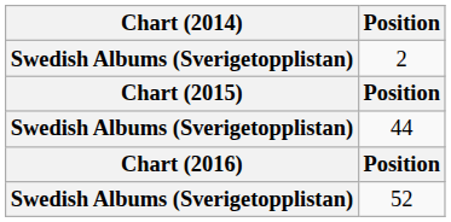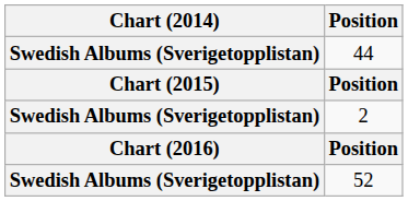 <table class="wikitable plainrowheaders" style="text-align:center">
 <tr>
 <th>Chart (2014)</th>
 <th>Position</th>
 </tr>
 <tr>
 <th scope="row">Swedish Albums (Sverigetopplistan)</th>
-<td>2</td>
+<td>44</td>
 </tr>
 <tr>
 <th>Chart (2015)</th>
 <th>Position</th>
 </tr>
 <tr>
 <th scope="row">Swedish Albums (Sverigetopplistan)</th>
-<td>44</td>
+<td>2</td>
 </tr>
 <tr>
 <th>Chart (2016)</th>
 <th>Position</th>
 </tr>
 <tr>
 <th scope="row">Swedish Albums (Sverigetopplistan)</th>
 <td>52</td>
 </tr>
 </table>
